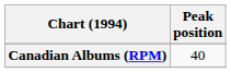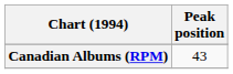 <table class="wikitable sortable plainrowheaders">
 <tr>
 <th scope="col">Chart (1994)</th>
 <th scope="col">Peak<br>position</th>
 </tr>
 <tr>
 </tr>
 <tr>
 <th scope="row">Canadian Albums (<a href='#'>RPM</a>)</th>
-<td style="text-align:center;">40</td>
+<td style="text-align:center;">43</td>
 </tr>
 <tr>
 </tr>
 <tr>
 </tr>
 <tr>
 </tr>
 <tr>
 </tr>
 <tr>
 </tr>
 <tr>
 </tr>
 <tr>
 </tr>
 </table>
